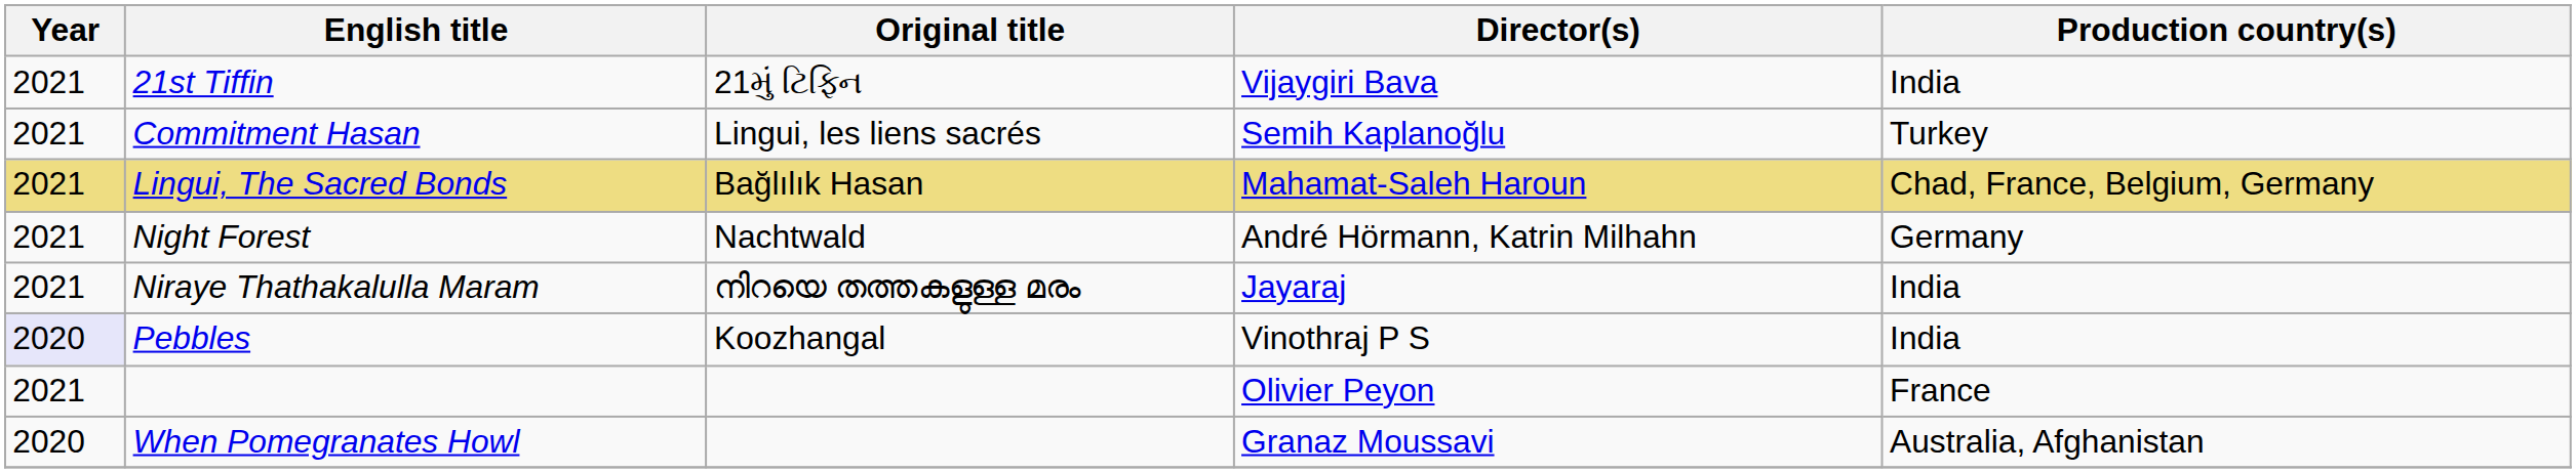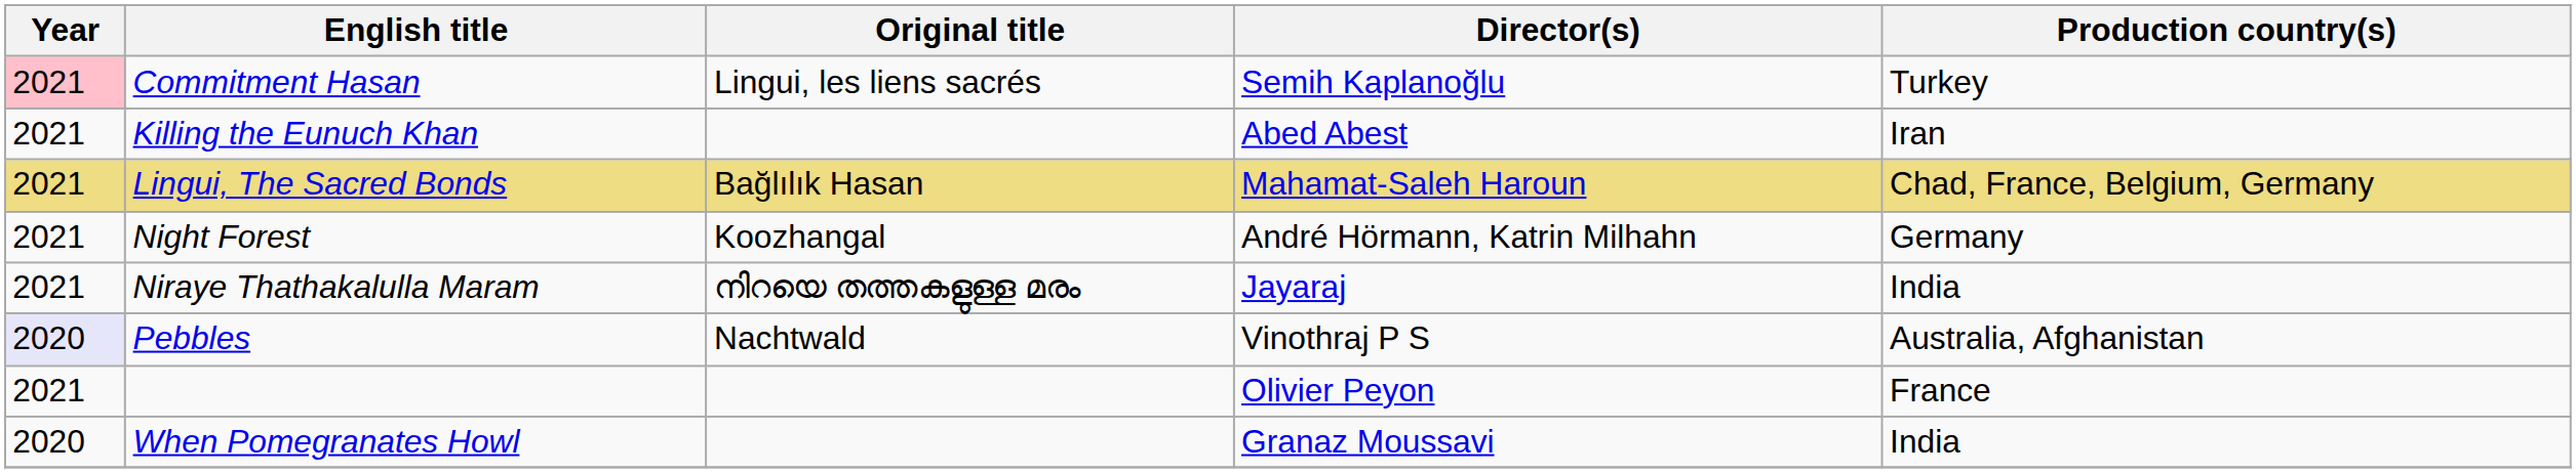 <table class="sortable wikitable" style="width:100%; margin-bottom:4px" cellpadding="5">
 <tr>
 <th scope="col">Year</th>
 <th scope="col">English title</th>
 <th scope="col">Original title</th>
 <th scope="col">Director(s)</th>
 <th scope="col">Production country(s)</th>
 </tr>
 <tr>
-<td>2021</td>
-<td><em><a href='#'>21st Tiffin</a></em></td>
-<td>21મું ટિફિન</td>
-<td><a href='#'>Vijaygiri Bava</a></td>
-<td>India</td>
-</tr>
-<tr>
-<td>2021</td>
+<td style="background: pink;">2021</td>
 <td><em><a href='#'>Commitment Hasan</a></em></td>
 <td>Lingui, les liens sacrés</td>
 <td><a href='#'>Semih Kaplanoğlu</a></td>
 <td>Turkey</td>
+</tr>
+<tr>
+<td>2021</td>
+<td><em><a href='#'>Killing the Eunuch Khan</a></em></td>
+<td></td>
+<td><a href='#'>Abed Abest</a></td>
+<td>Iran</td>
 </tr>
 <tr style="background:#eedd82;">
 <td>2021</td>
 <td><em><a href='#'>Lingui, The Sacred Bonds</a></em></td>
 <td>Bağlılık Hasan</td>
 <td><a href='#'>Mahamat-Saleh Haroun</a></td>
 <td>Chad, France, Belgium, Germany</td>
 </tr>
 <tr>
 <td>2021</td>
 <td><em>Night Forest</em></td>
-<td>Nachtwald</td>
+<td>Koozhangal</td>
 <td>André Hörmann, Katrin Milhahn</td>
 <td>Germany</td>
 </tr>
 <tr>
 <td>2021</td>
 <td><em>Niraye Thathakalulla Maram</em></td>
 <td>നിറയെ തത്തകളുള്ള മരം</td>
 <td><a href='#'>Jayaraj</a></td>
 <td>India</td>
 </tr>
 <tr>
 <td style="background: lavender;">2020</td>
 <td><em><a href='#'>Pebbles</a></em></td>
-<td>Koozhangal</td>
+<td>Nachtwald</td>
 <td>Vinothraj P S</td>
-<td>India</td>
+<td>Australia, Afghanistan</td>
 </tr>
 <tr>
 <td>2021</td>
 <td><em></em></td>
 <td></td>
 <td><a href='#'>Olivier Peyon</a></td>
 <td>France</td>
 </tr>
 <tr>
 <td>2020</td>
 <td><em><a href='#'>When Pomegranates Howl</a></em></td>
 <td></td>
 <td><a href='#'>Granaz Moussavi</a></td>
-<td>Australia, Afghanistan</td>
+<td>India</td>
 </tr>
 <tr>
 </tr>
 </table>
